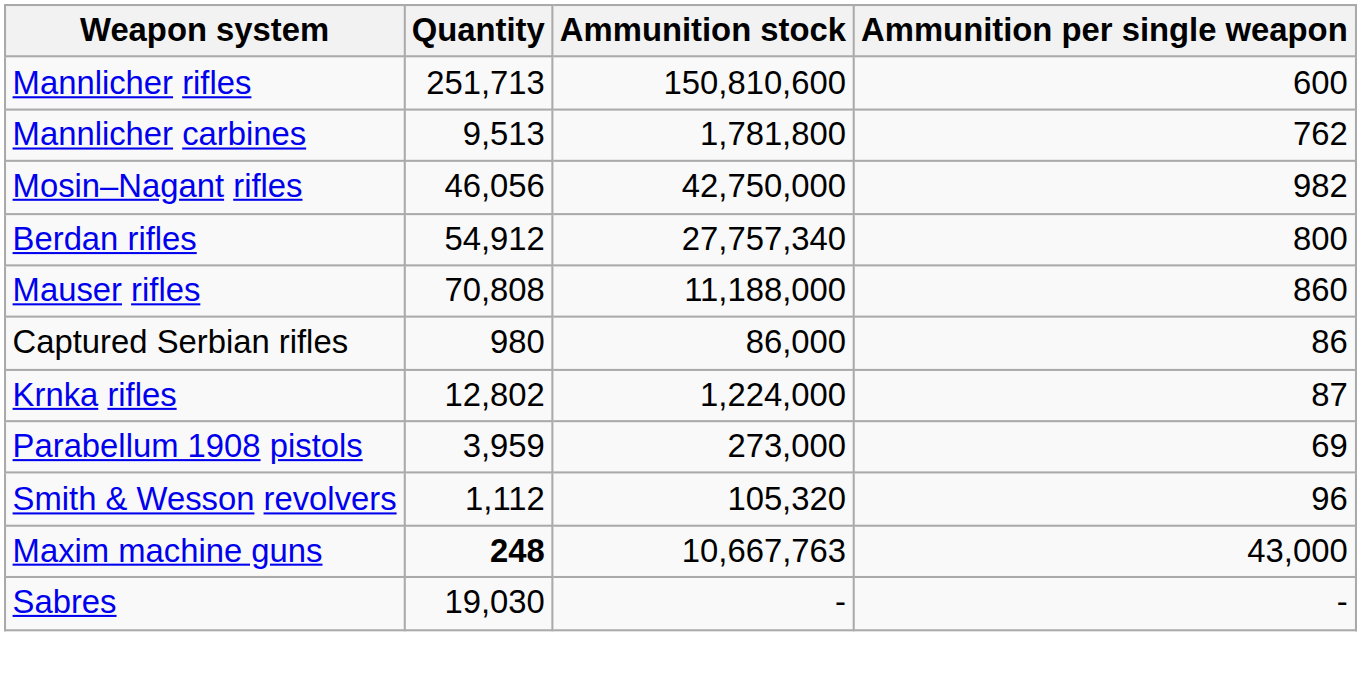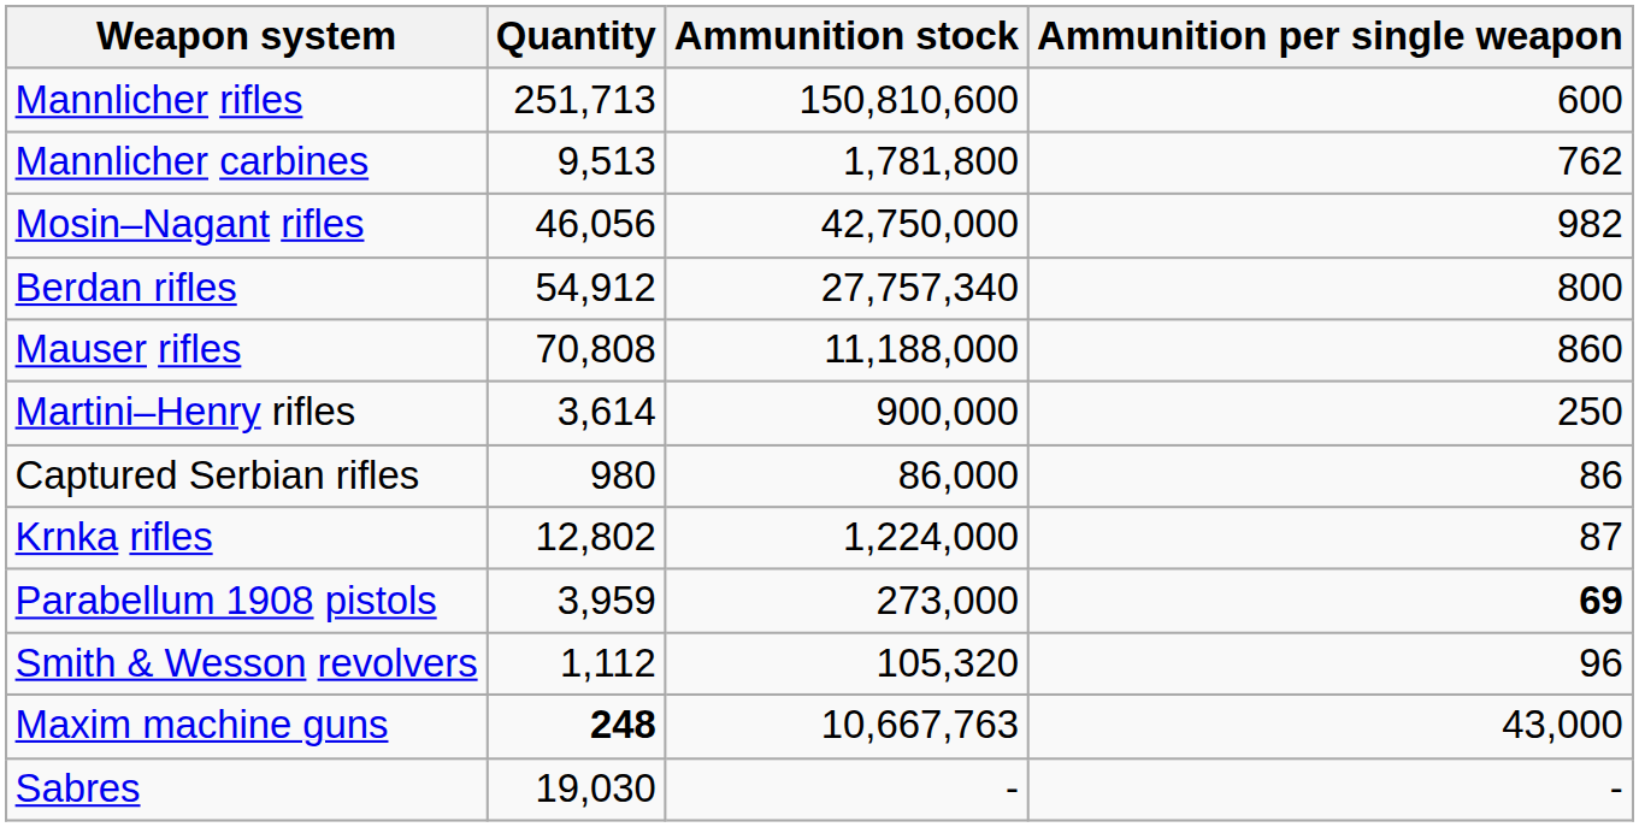 <table class="wikitable">
 <tr>
 <th>Weapon system</th>
 <th>Quantity</th>
 <th>Ammunition stock</th>
 <th>Ammunition per single weapon</th>
 </tr>
 <tr>
 <td><a href='#'>Mannlicher</a> <a href='#'>rifles</a></td>
 <td align="right">251,713</td>
 <td align="right">150,810,600</td>
 <td align="right">600</td>
 </tr>
 <tr>
 <td><a href='#'>Mannlicher</a> <a href='#'>carbines</a></td>
 <td align="right">9,513</td>
 <td align="right">1,781,800</td>
 <td align="right">762</td>
 </tr>
 <tr>
 <td><a href='#'>Mosin–Nagant</a> <a href='#'>rifles</a></td>
 <td align="right">46,056</td>
 <td align="right">42,750,000</td>
 <td align="right">982</td>
 </tr>
 <tr>
 <td><a href='#'>Berdan rifles</a></td>
 <td align="right">54,912</td>
 <td align="right">27,757,340</td>
 <td align="right">800</td>
 </tr>
 <tr>
 <td><a href='#'>Mauser</a> <a href='#'>rifles</a></td>
 <td align="right">70,808</td>
 <td align="right">11,188,000</td>
 <td align="right">860</td>
 </tr>
 <tr>
+<td><a href='#'>Martini–Henry</a> rifles</td>
+<td align="right">3,614</td>
+<td align="right">900,000</td>
+<td align="right">250</td>
+</tr>
+<tr>
 <td>Captured Serbian rifles</td>
 <td align="right">980</td>
 <td align="right">86,000</td>
 <td align="right">86</td>
 </tr>
 <tr>
 <td><a href='#'>Krnka</a> <a href='#'>rifles</a></td>
 <td align="right">12,802</td>
 <td align="right">1,224,000</td>
 <td align="right">87</td>
 </tr>
 <tr>
 <td><a href='#'>Parabellum 1908</a> <a href='#'>pistols</a></td>
 <td align="right">3,959</td>
 <td align="right">273,000</td>
-<td align="right">69</td>
+<td align="right"><strong>69</strong></td>
 </tr>
 <tr>
 <td><a href='#'>Smith & Wesson</a> <a href='#'>revolvers</a></td>
 <td align="right">1,112</td>
 <td align="right">105,320</td>
 <td align="right">96</td>
 </tr>
 <tr>
 <td><a href='#'>Maxim machine guns</a></td>
 <td align="right"><strong>248</strong></td>
 <td align="right">10,667,763</td>
 <td align="right">43,000</td>
 </tr>
 <tr>
 <td><a href='#'>Sabres</a></td>
 <td align="right">19,030</td>
 <td align="right">-</td>
 <td align="right">-</td>
 </tr>
 </table>
